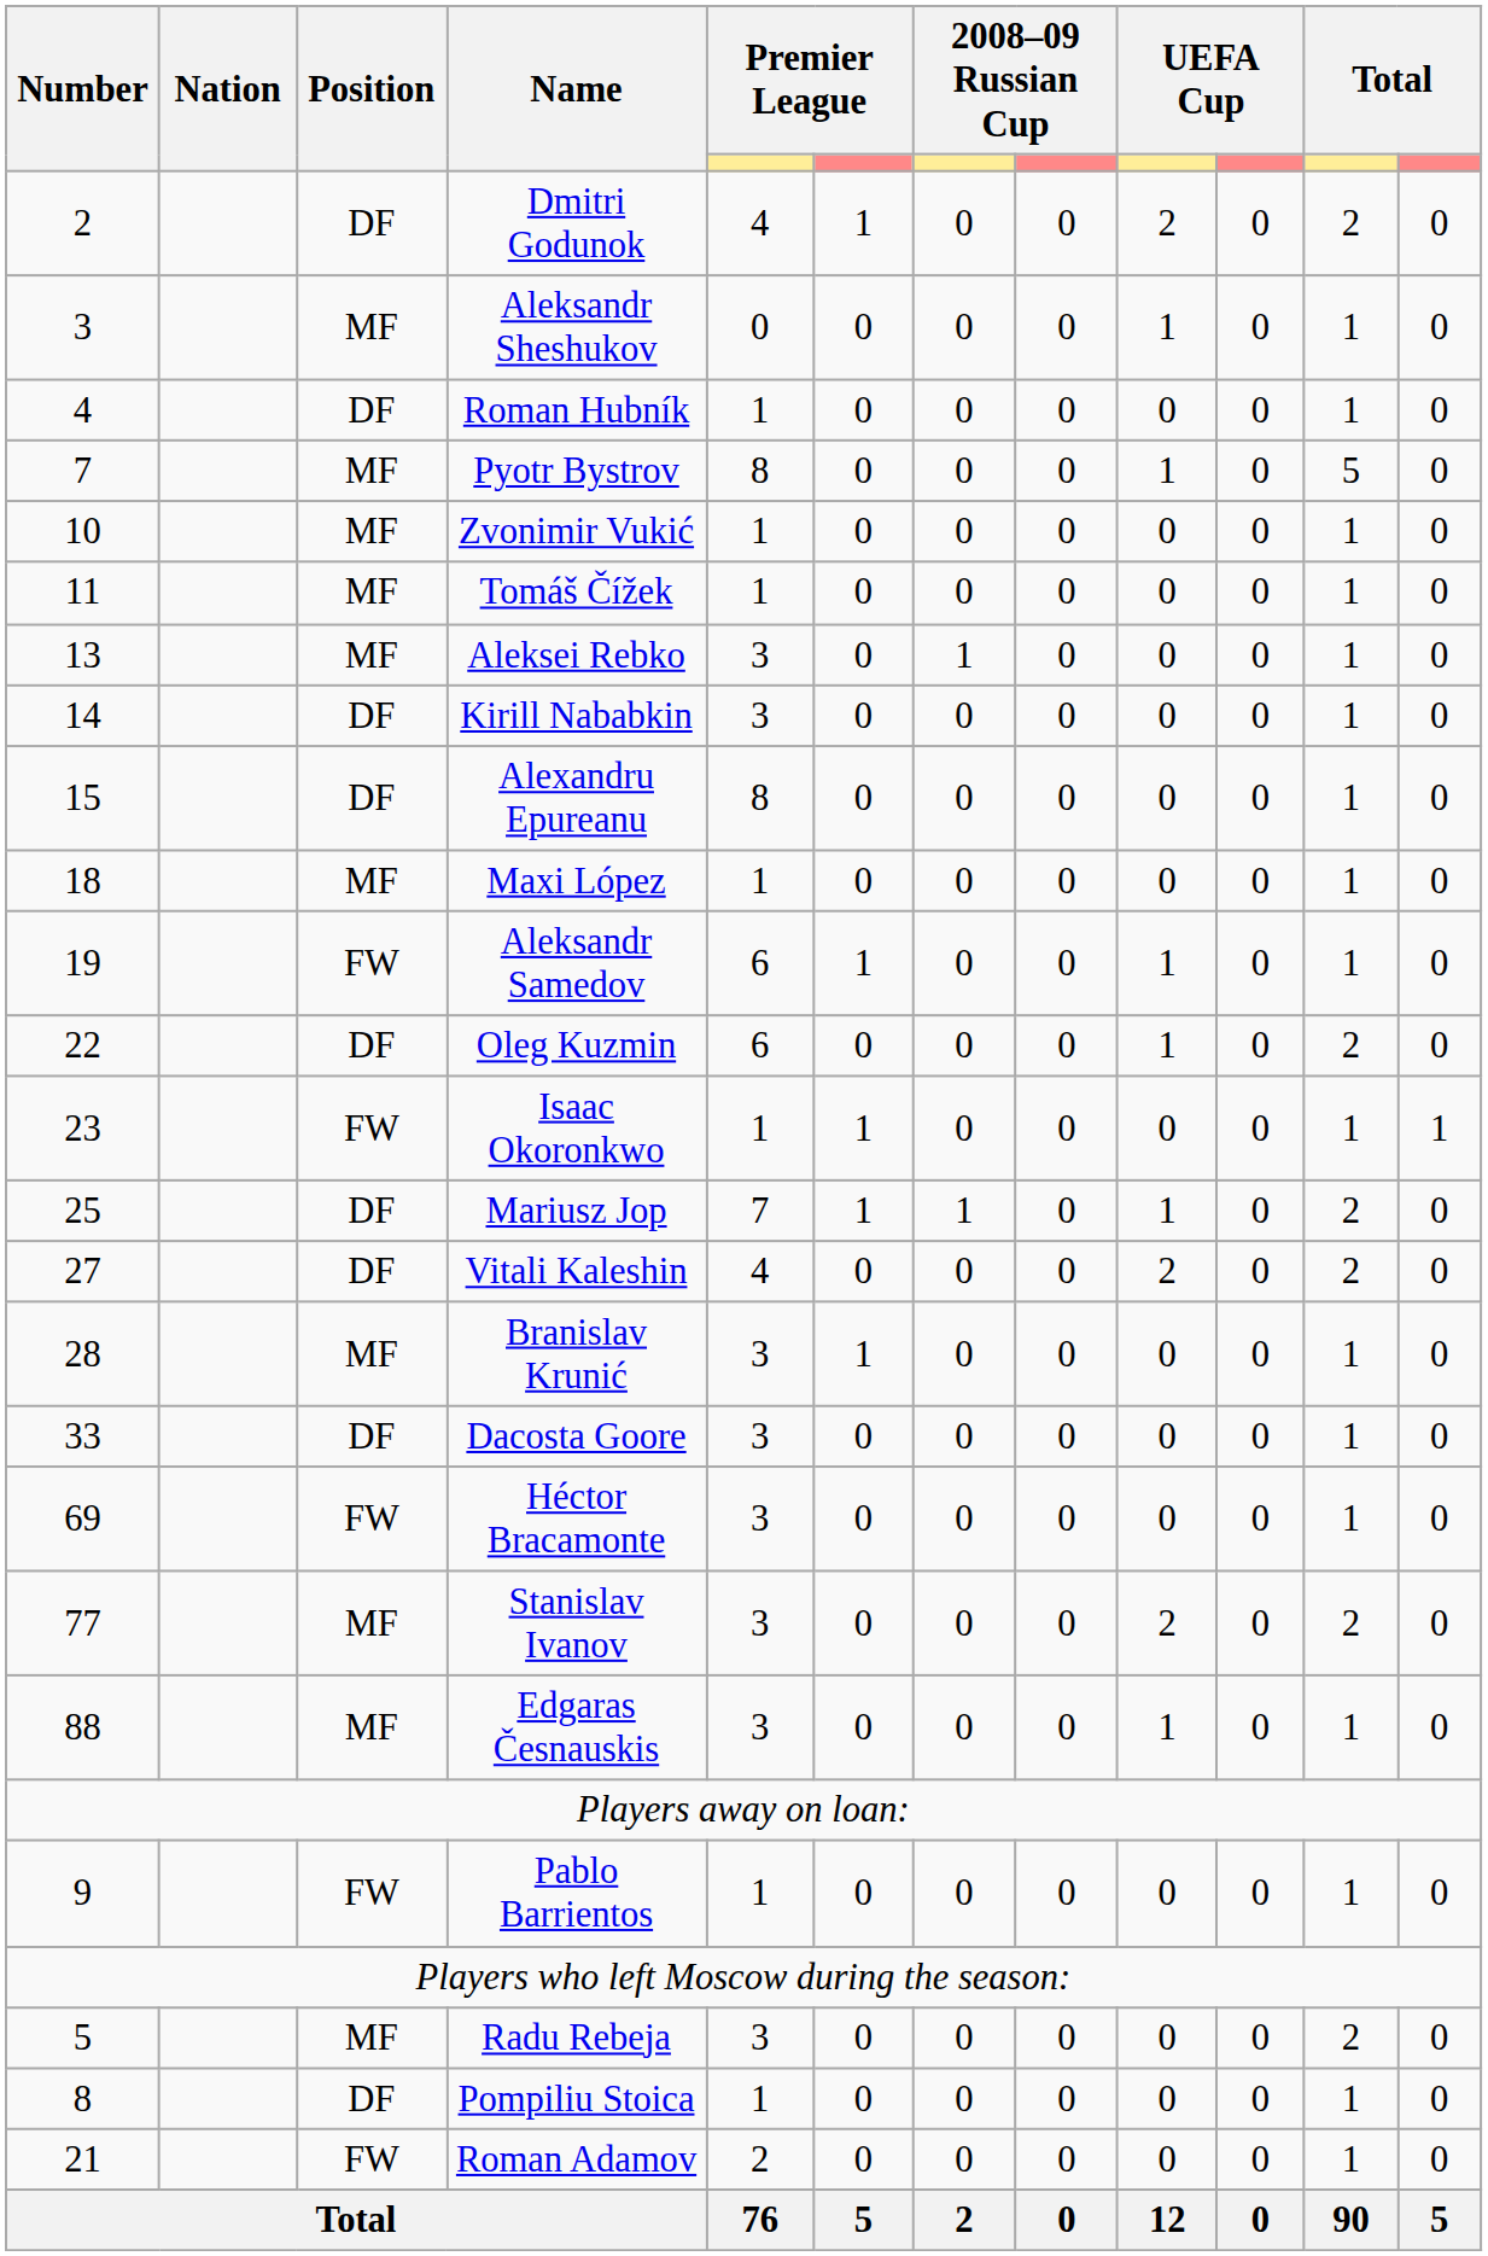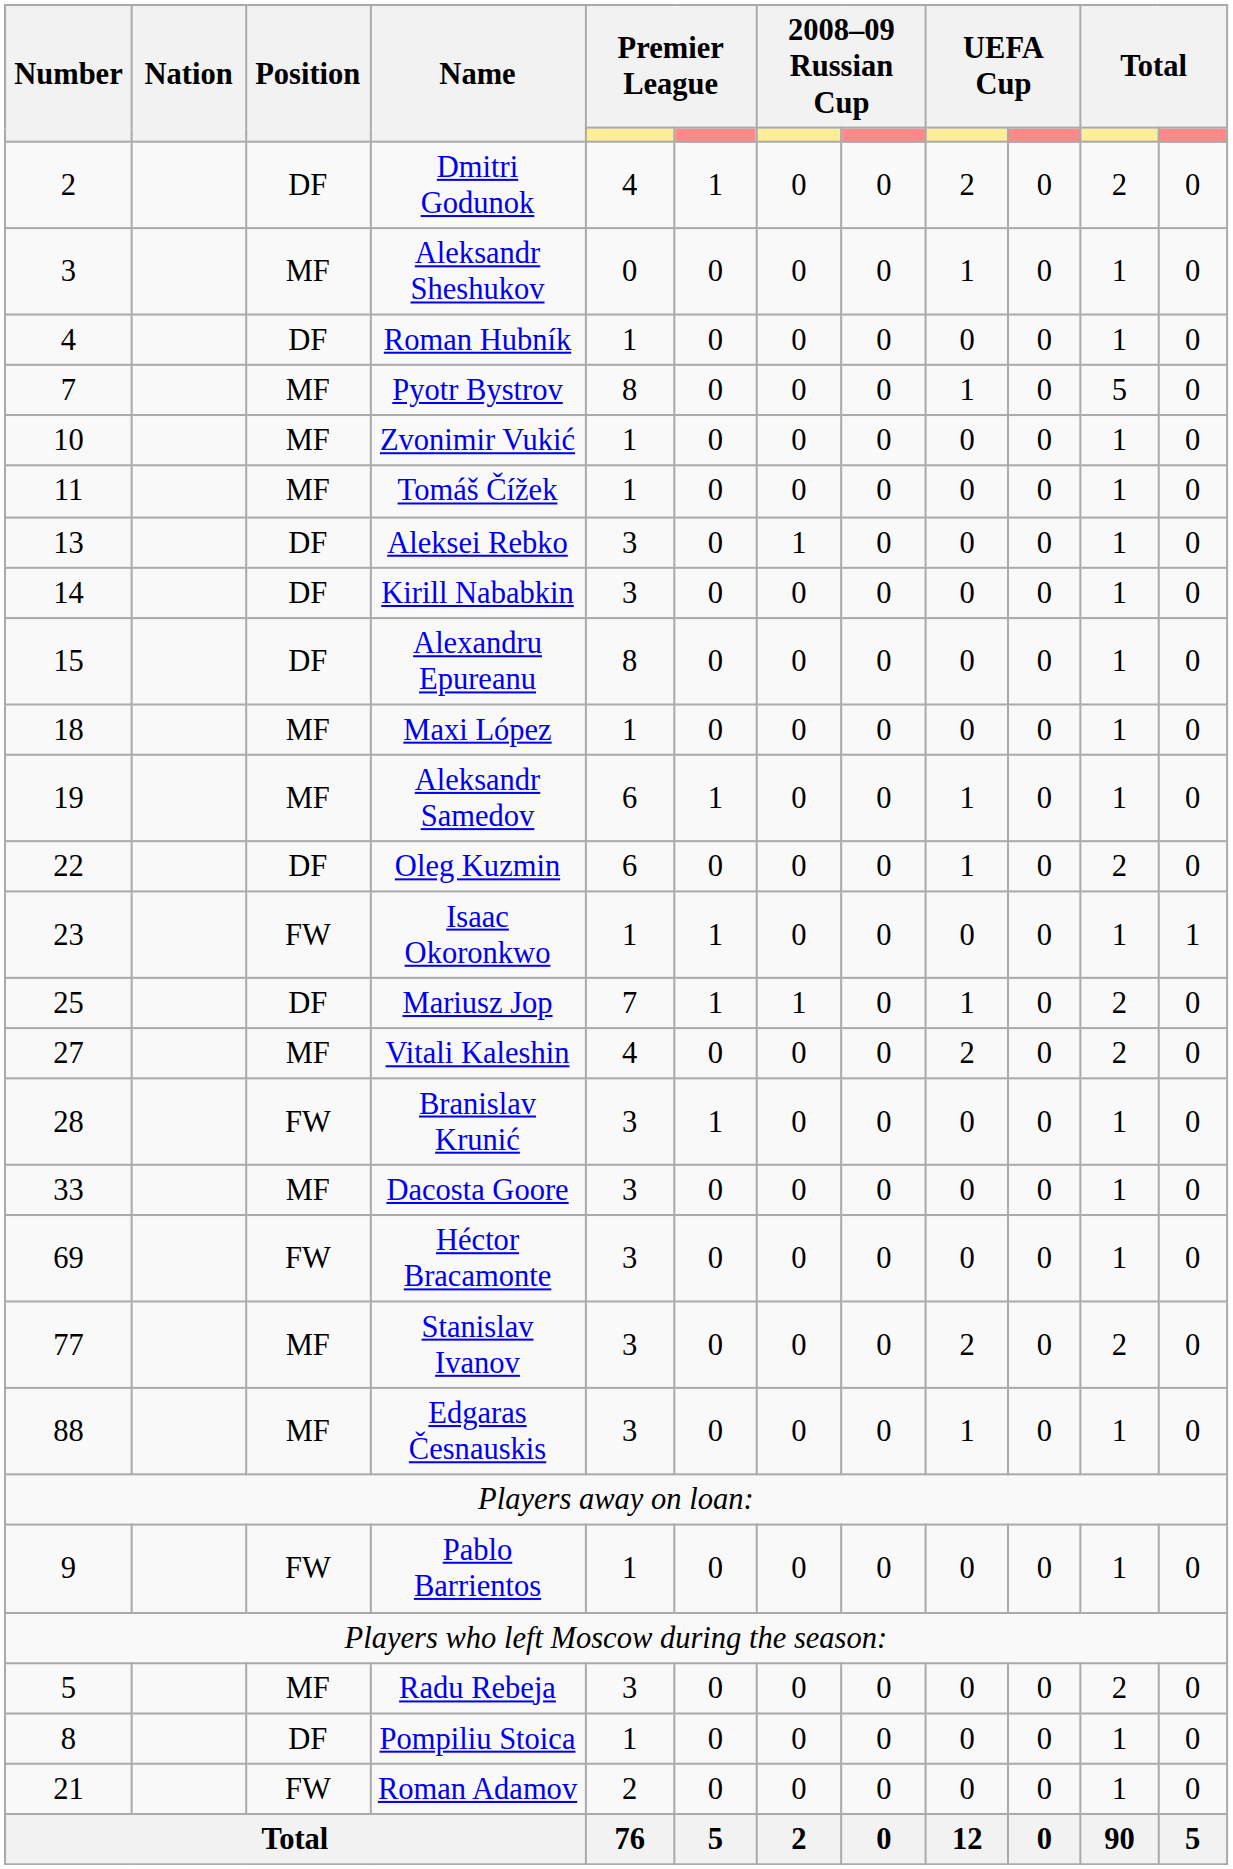 <table class="wikitable" style="font-size: 95%; text-align: center;">
 <tr>
 <th rowspan=2 width=60>Number</th>
 <th rowspan=2 width=60>Nation</th>
 <th rowspan=2 width=60>Position</th>
 <th rowspan=2 width=150>Name</th>
 <th colspan=2>Premier League</th>
 <th colspan=2>2008–09 Russian Cup</th>
 <th colspan=2>UEFA Cup</th>
 <th colspan=2>Total</th>
 </tr>
 <tr>
 <th style="width:60px; background:#fe9;"></th>
 <th style="width:60px; background:#ff8888;"></th>
 <th style="width:60px; background:#fe9;"></th>
 <th style="width:60px; background:#ff8888;"></th>
 <th style="width:60px; background:#fe9;"></th>
 <th style="width:60px; background:#ff8888;"></th>
 <th style="width:60px; background:#fe9;"></th>
 <th style="width:60px; background:#ff8888;"></th>
 </tr>
 <tr>
 <td>2</td>
 <td></td>
 <td>DF</td>
 <td><a href='#'>Dmitri Godunok</a></td>
 <td>4</td>
 <td>1</td>
 <td>0</td>
 <td>0</td>
 <td>2</td>
 <td>0</td>
 <td>2</td>
 <td>0</td>
 </tr>
 <tr>
 <td>3</td>
 <td></td>
 <td>MF</td>
 <td><a href='#'>Aleksandr Sheshukov</a></td>
 <td>0</td>
 <td>0</td>
 <td>0</td>
 <td>0</td>
 <td>1</td>
 <td>0</td>
 <td>1</td>
 <td>0</td>
 </tr>
 <tr>
 <td>4</td>
 <td></td>
 <td>DF</td>
 <td><a href='#'>Roman Hubník</a></td>
 <td>1</td>
 <td>0</td>
 <td>0</td>
 <td>0</td>
 <td>0</td>
 <td>0</td>
 <td>1</td>
 <td>0</td>
 </tr>
 <tr>
 <td>7</td>
 <td></td>
 <td>MF</td>
 <td><a href='#'>Pyotr Bystrov</a></td>
 <td>8</td>
 <td>0</td>
 <td>0</td>
 <td>0</td>
 <td>1</td>
 <td>0</td>
 <td>5</td>
 <td>0</td>
 </tr>
 <tr>
 <td>10</td>
 <td></td>
 <td>MF</td>
 <td><a href='#'>Zvonimir Vukić</a></td>
 <td>1</td>
 <td>0</td>
 <td>0</td>
 <td>0</td>
 <td>0</td>
 <td>0</td>
 <td>1</td>
 <td>0</td>
 </tr>
 <tr>
 <td>11</td>
 <td></td>
 <td>MF</td>
 <td><a href='#'>Tomáš Čížek</a></td>
 <td>1</td>
 <td>0</td>
 <td>0</td>
 <td>0</td>
 <td>0</td>
 <td>0</td>
 <td>1</td>
 <td>0</td>
 </tr>
 <tr>
 <td>13</td>
 <td></td>
-<td>MF</td>
+<td>DF</td>
 <td><a href='#'>Aleksei Rebko</a></td>
 <td>3</td>
 <td>0</td>
 <td>1</td>
 <td>0</td>
 <td>0</td>
 <td>0</td>
 <td>1</td>
 <td>0</td>
 </tr>
 <tr>
 <td>14</td>
 <td></td>
 <td>DF</td>
 <td><a href='#'>Kirill Nababkin</a></td>
 <td>3</td>
 <td>0</td>
 <td>0</td>
 <td>0</td>
 <td>0</td>
 <td>0</td>
 <td>1</td>
 <td>0</td>
 </tr>
 <tr>
 <td>15</td>
 <td></td>
 <td>DF</td>
 <td><a href='#'>Alexandru Epureanu</a></td>
 <td>8</td>
 <td>0</td>
 <td>0</td>
 <td>0</td>
 <td>0</td>
 <td>0</td>
 <td>1</td>
 <td>0</td>
 </tr>
 <tr>
 <td>18</td>
 <td></td>
 <td>MF</td>
 <td><a href='#'>Maxi López</a></td>
 <td>1</td>
 <td>0</td>
 <td>0</td>
 <td>0</td>
 <td>0</td>
 <td>0</td>
 <td>1</td>
 <td>0</td>
 </tr>
 <tr>
 <td>19</td>
 <td></td>
-<td>FW</td>
+<td>MF</td>
 <td><a href='#'>Aleksandr Samedov</a></td>
 <td>6</td>
 <td>1</td>
 <td>0</td>
 <td>0</td>
 <td>1</td>
 <td>0</td>
 <td>1</td>
 <td>0</td>
 </tr>
 <tr>
 <td>22</td>
 <td></td>
 <td>DF</td>
 <td><a href='#'>Oleg Kuzmin</a></td>
 <td>6</td>
 <td>0</td>
 <td>0</td>
 <td>0</td>
 <td>1</td>
 <td>0</td>
 <td>2</td>
 <td>0</td>
 </tr>
 <tr>
 <td>23</td>
 <td></td>
 <td>FW</td>
 <td><a href='#'>Isaac Okoronkwo</a></td>
 <td>1</td>
 <td>1</td>
 <td>0</td>
 <td>0</td>
 <td>0</td>
 <td>0</td>
 <td>1</td>
 <td>1</td>
 </tr>
 <tr>
 <td>25</td>
 <td></td>
 <td>DF</td>
 <td><a href='#'>Mariusz Jop</a></td>
 <td>7</td>
 <td>1</td>
 <td>1</td>
 <td>0</td>
 <td>1</td>
 <td>0</td>
 <td>2</td>
 <td>0</td>
 </tr>
 <tr>
 <td>27</td>
 <td></td>
-<td>DF</td>
+<td>MF</td>
 <td><a href='#'>Vitali Kaleshin</a></td>
 <td>4</td>
 <td>0</td>
 <td>0</td>
 <td>0</td>
 <td>2</td>
 <td>0</td>
 <td>2</td>
 <td>0</td>
 </tr>
 <tr>
 <td>28</td>
 <td></td>
-<td>MF</td>
+<td>FW</td>
 <td><a href='#'>Branislav Krunić</a></td>
 <td>3</td>
 <td>1</td>
 <td>0</td>
 <td>0</td>
 <td>0</td>
 <td>0</td>
 <td>1</td>
 <td>0</td>
 </tr>
 <tr>
 <td>33</td>
 <td></td>
-<td>DF</td>
+<td>MF</td>
 <td><a href='#'>Dacosta Goore</a></td>
 <td>3</td>
 <td>0</td>
 <td>0</td>
 <td>0</td>
 <td>0</td>
 <td>0</td>
 <td>1</td>
 <td>0</td>
 </tr>
 <tr>
 <td>69</td>
 <td></td>
 <td>FW</td>
 <td><a href='#'>Héctor Bracamonte</a></td>
 <td>3</td>
 <td>0</td>
 <td>0</td>
 <td>0</td>
 <td>0</td>
 <td>0</td>
 <td>1</td>
 <td>0</td>
 </tr>
 <tr>
 <td>77</td>
 <td></td>
 <td>MF</td>
 <td><a href='#'>Stanislav Ivanov</a></td>
 <td>3</td>
 <td>0</td>
 <td>0</td>
 <td>0</td>
 <td>2</td>
 <td>0</td>
 <td>2</td>
 <td>0</td>
 </tr>
 <tr>
 <td>88</td>
 <td></td>
 <td>MF</td>
 <td><a href='#'>Edgaras Česnauskis</a></td>
 <td>3</td>
 <td>0</td>
 <td>0</td>
 <td>0</td>
 <td>1</td>
 <td>0</td>
 <td>1</td>
 <td>0</td>
 </tr>
 <tr>
 <td colspan="14"><em>Players away on loan:</em></td>
 </tr>
 <tr>
 <td>9</td>
 <td></td>
 <td>FW</td>
 <td><a href='#'>Pablo Barrientos</a></td>
 <td>1</td>
 <td>0</td>
 <td>0</td>
 <td>0</td>
 <td>0</td>
 <td>0</td>
 <td>1</td>
 <td>0</td>
 </tr>
 <tr>
 <td colspan="14"><em>Players who left Moscow during the season:</em></td>
 </tr>
 <tr>
 <td>5</td>
 <td></td>
 <td>MF</td>
 <td><a href='#'>Radu Rebeja</a></td>
 <td>3</td>
 <td>0</td>
 <td>0</td>
 <td>0</td>
 <td>0</td>
 <td>0</td>
 <td>2</td>
 <td>0</td>
 </tr>
 <tr>
 <td>8</td>
 <td></td>
 <td>DF</td>
 <td><a href='#'>Pompiliu Stoica</a></td>
 <td>1</td>
 <td>0</td>
 <td>0</td>
 <td>0</td>
 <td>0</td>
 <td>0</td>
 <td>1</td>
 <td>0</td>
 </tr>
 <tr>
 <td>21</td>
 <td></td>
 <td>FW</td>
 <td><a href='#'>Roman Adamov</a></td>
 <td>2</td>
 <td>0</td>
 <td>0</td>
 <td>0</td>
 <td>0</td>
 <td>0</td>
 <td>1</td>
 <td>0</td>
 </tr>
 <tr>
 <th colspan=4>Total</th>
 <th>76</th>
 <th>5</th>
 <th>2</th>
 <th>0</th>
 <th>12</th>
 <th>0</th>
 <th>90</th>
 <th>5</th>
 </tr>
 </table>
